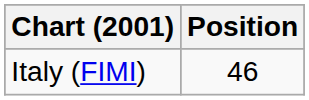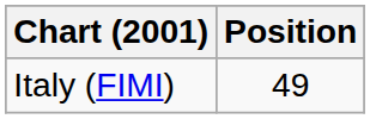 <table class="wikitable plainrowheaders">
 <tr>
 <th scope="col">Chart (2001)</th>
 <th scope="col">Position</th>
 </tr>
 <tr>
 <td>Italy (<a href='#'>FIMI</a>)</td>
-<td align="center">46</td>
+<td align="center">49</td>
 </tr>
 </table>
